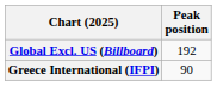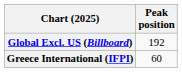 <table class="wikitable plainrowheaders" style="text-align:center">
 <tr>
 <th scope="col">Chart (2025)</th>
 <th scope="col">Peak<br>position</th>
 </tr>
 <tr>
 <th scope="row"><a href='#'>Global Excl. US</a> (<em><a href='#'>Billboard</a></em>)</th>
 <td>192</td>
 </tr>
 <tr>
 <th scope="row">Greece International (<a href='#'>IFPI</a>)</th>
-<td>90</td>
+<td>60</td>
 </tr>
 </table>
